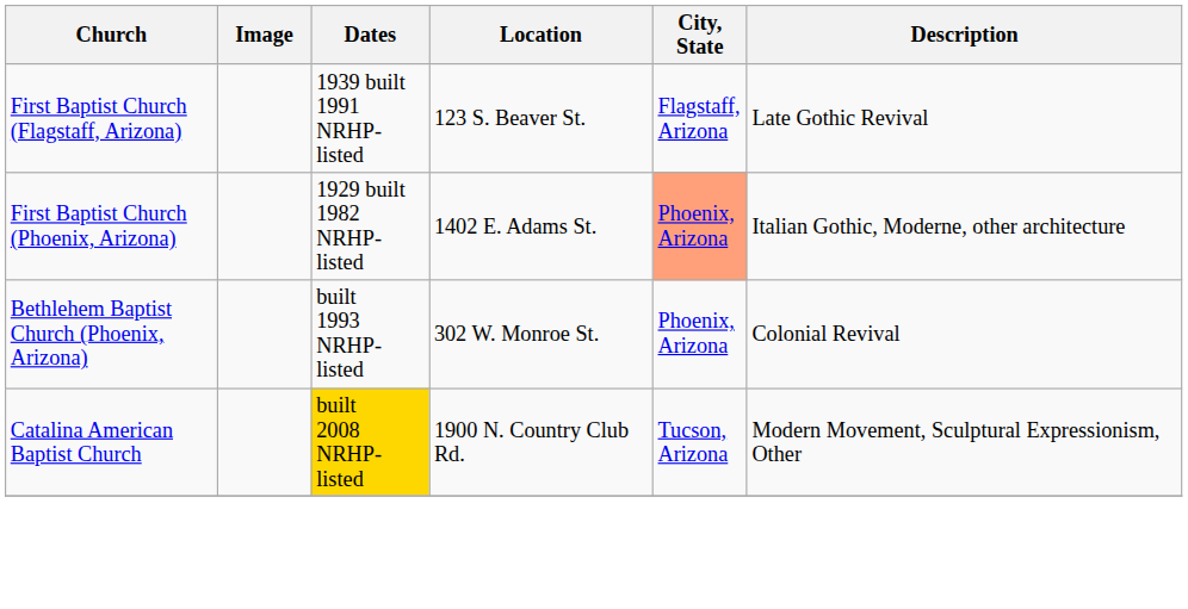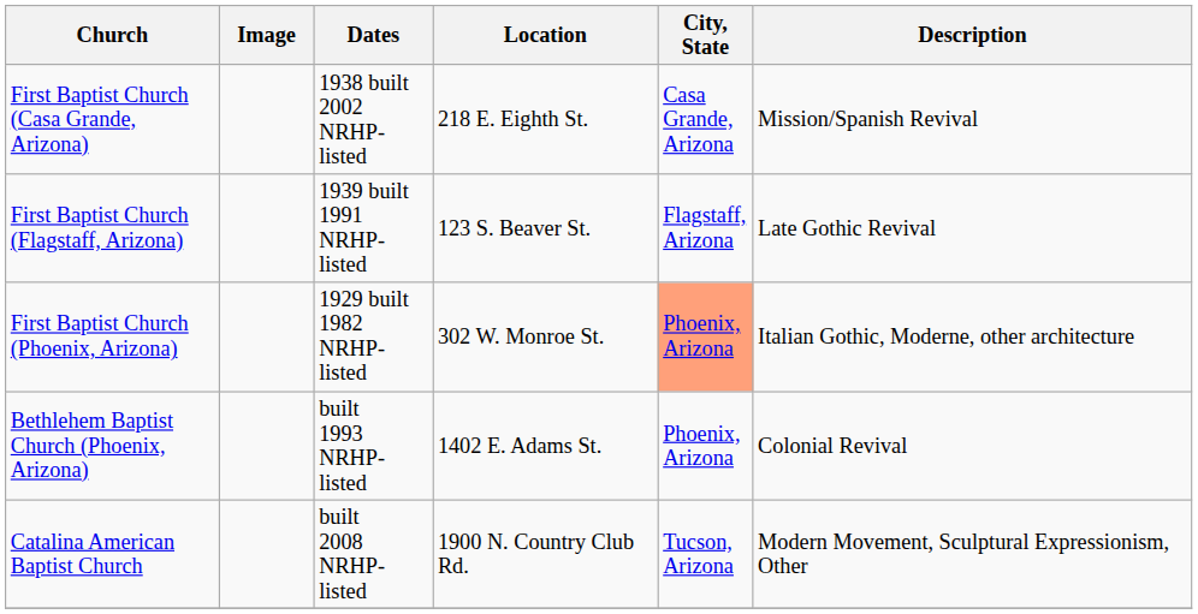 <table class="wikitable sortable" style="width:98%">
 <tr>
 <th width = 18%><strong>Church</strong></th>
 <th width = 8% class="unsortable"><strong>Image</strong></th>
 <th width = 10%><strong>Dates</strong></th>
 <th><strong>Location</strong></th>
 <th width = 8%><strong>City, State</strong></th>
 <th class="unsortable"><strong>Description</strong></th>
+</tr>
+<tr ->
+<td><a href='#'>First Baptist Church (Casa Grande, Arizona)</a></td>
+<td></td>
+<td>1938 built<br>2002 NRHP-listed</td>
+<td>218 E. Eighth St.<br><small></small></td>
+<td><a href='#'>Casa Grande, Arizona</a></td>
+<td>Mission/Spanish Revival</td>
 </tr>
 <tr ->
 <td><a href='#'>First Baptist Church (Flagstaff, Arizona)</a></td>
 <td></td>
 <td>1939 built<br>1991 NRHP-listed</td>
 <td>123 S. Beaver St.<br><small></small></td>
 <td><a href='#'>Flagstaff, Arizona</a></td>
 <td>Late Gothic Revival</td>
 </tr>
 <tr ->
 <td><a href='#'>First Baptist Church (Phoenix, Arizona)</a></td>
 <td></td>
 <td>1929 built<br>1982 NRHP-listed</td>
-<td>1402 E. Adams St.<br><small></small></td>
+<td>302 W. Monroe St.<br><small></small></td>
 <td style="background: lightsalmon;"><a href='#'>Phoenix, Arizona</a></td>
 <td>Italian Gothic, Moderne, other architecture</td>
 </tr>
 <tr ->
 <td><a href='#'>Bethlehem Baptist Church (Phoenix, Arizona)</a></td>
 <td></td>
 <td>built<br>1993 NRHP-listed</td>
-<td>302 W. Monroe St.<br><small></small></td>
+<td>1402 E. Adams St.<br><small></small></td>
 <td><a href='#'>Phoenix, Arizona</a></td>
 <td>Colonial Revival</td>
 </tr>
 <tr ->
 <td><a href='#'>Catalina American Baptist Church</a></td>
 <td></td>
-<td style="background: gold;">built<br>2008 NRHP-listed</td>
+<td>built<br>2008 NRHP-listed</td>
 <td>1900 N. Country Club Rd.<br><small></small></td>
 <td><a href='#'>Tucson, Arizona</a></td>
 <td>Modern Movement, Sculptural Expressionism, Other</td>
 </tr>
 <tr ->
 </tr>
 </table>
